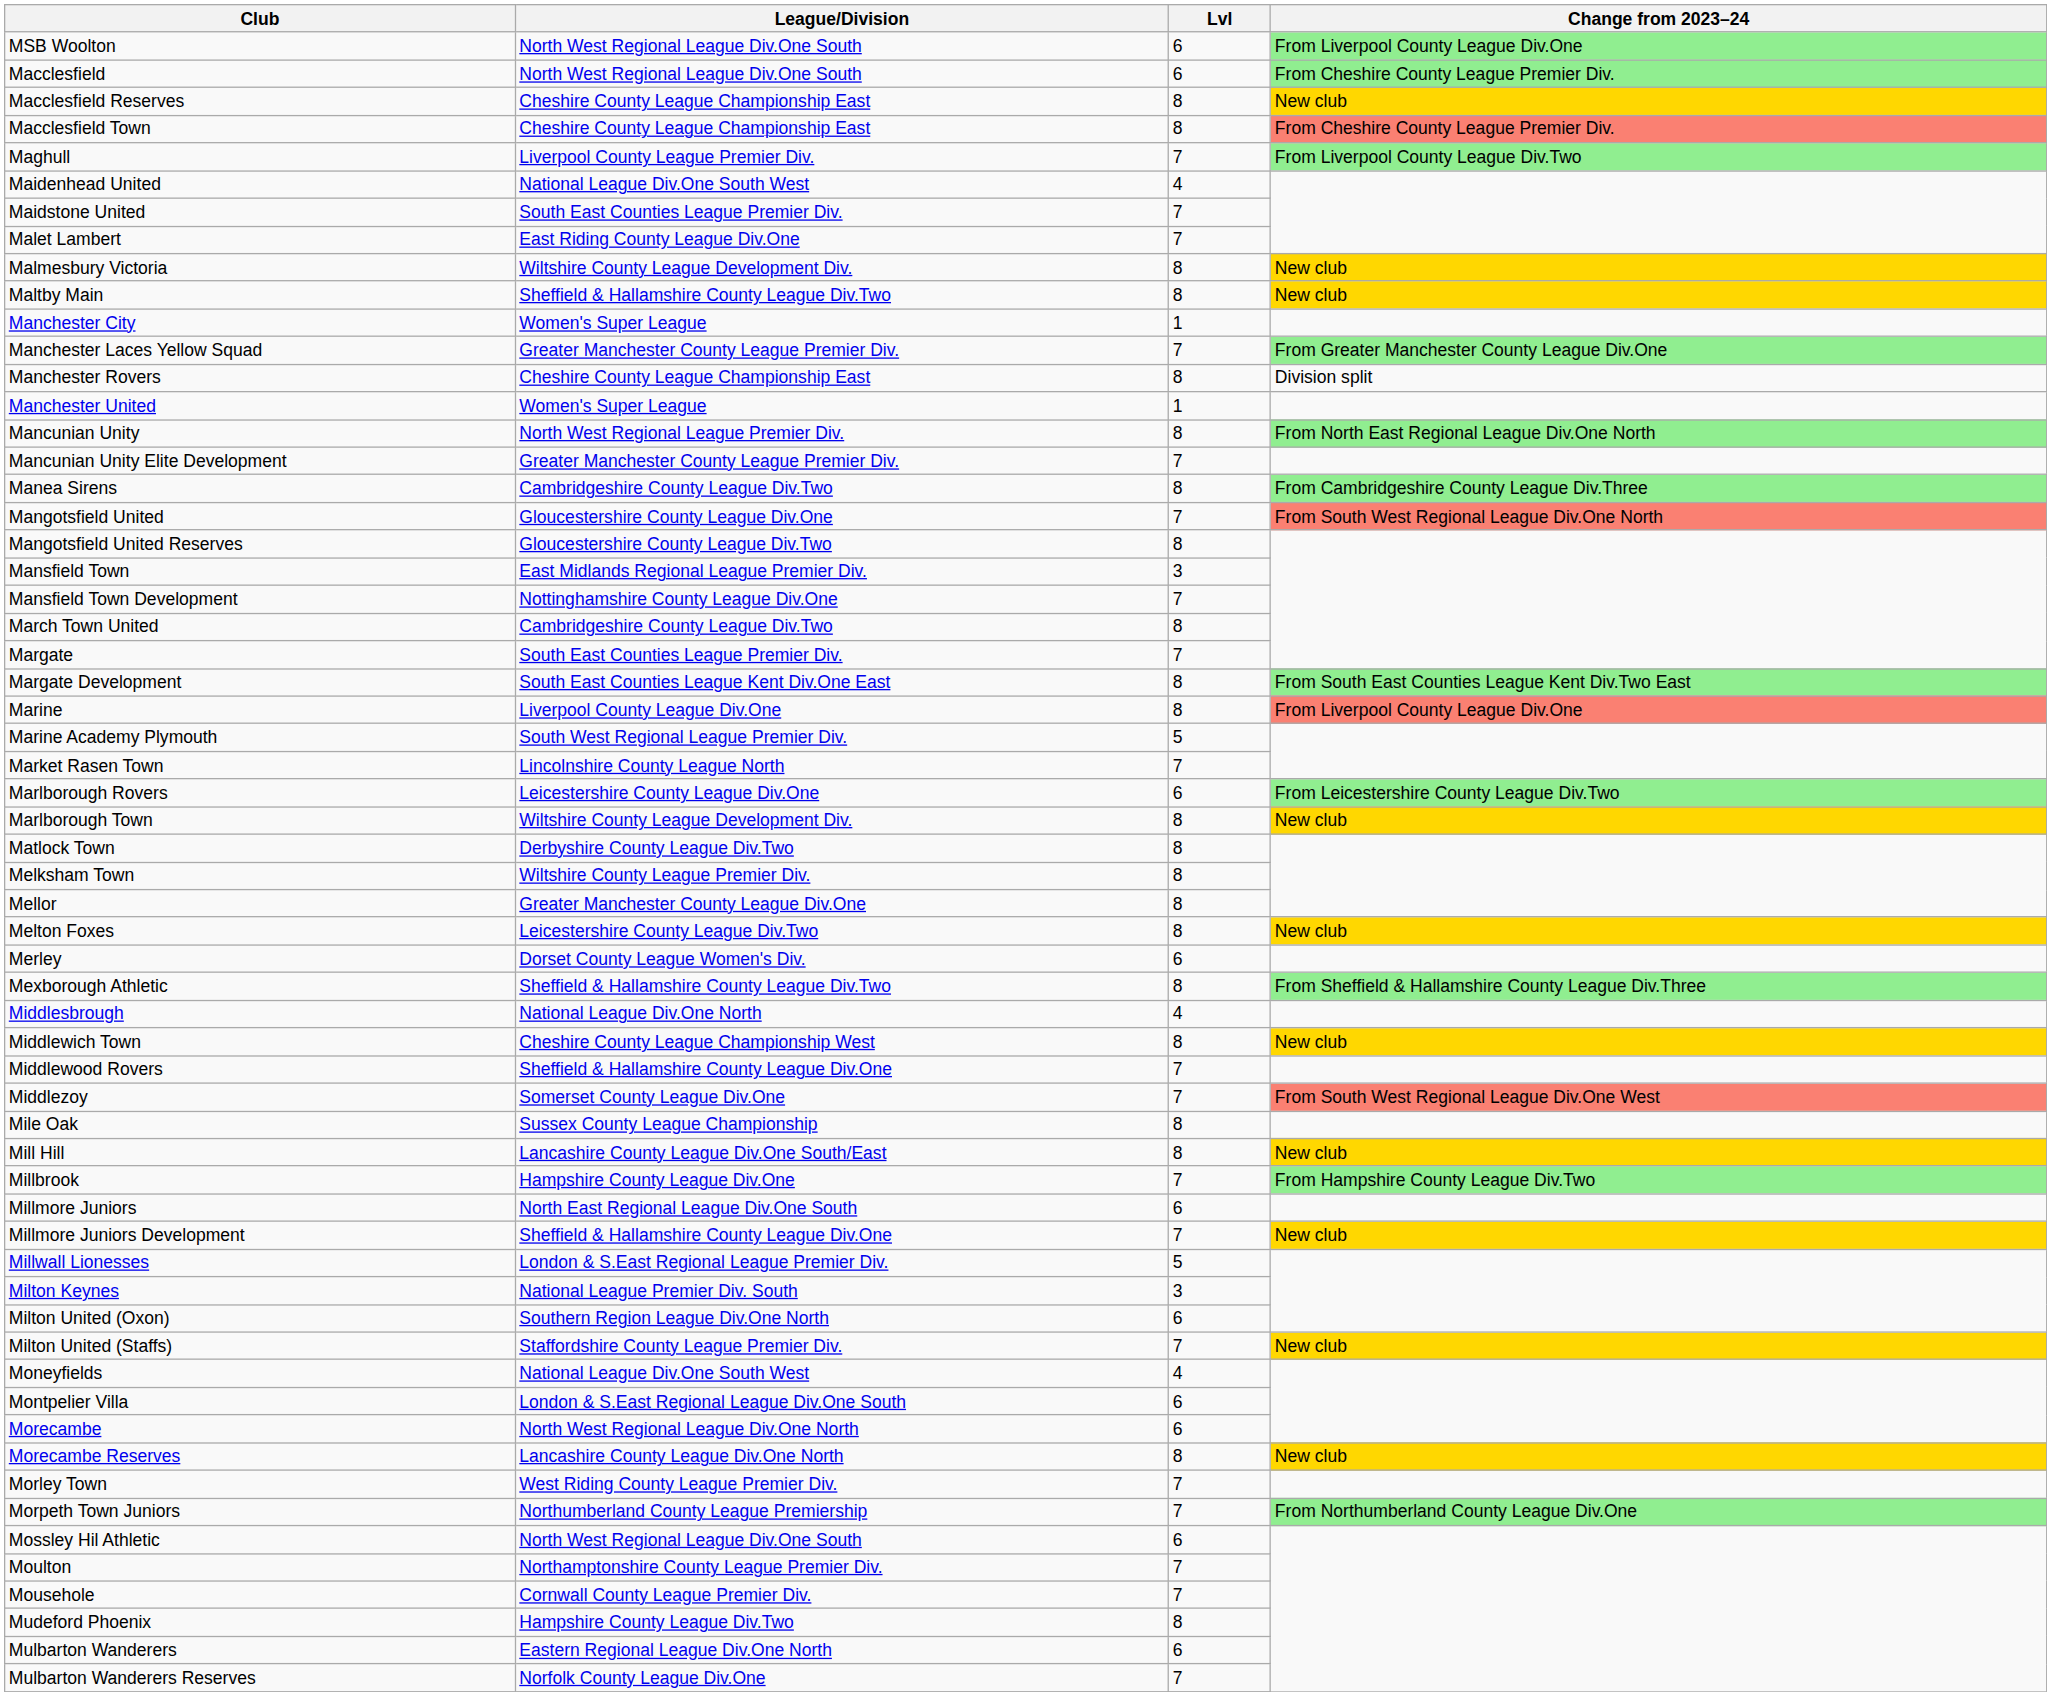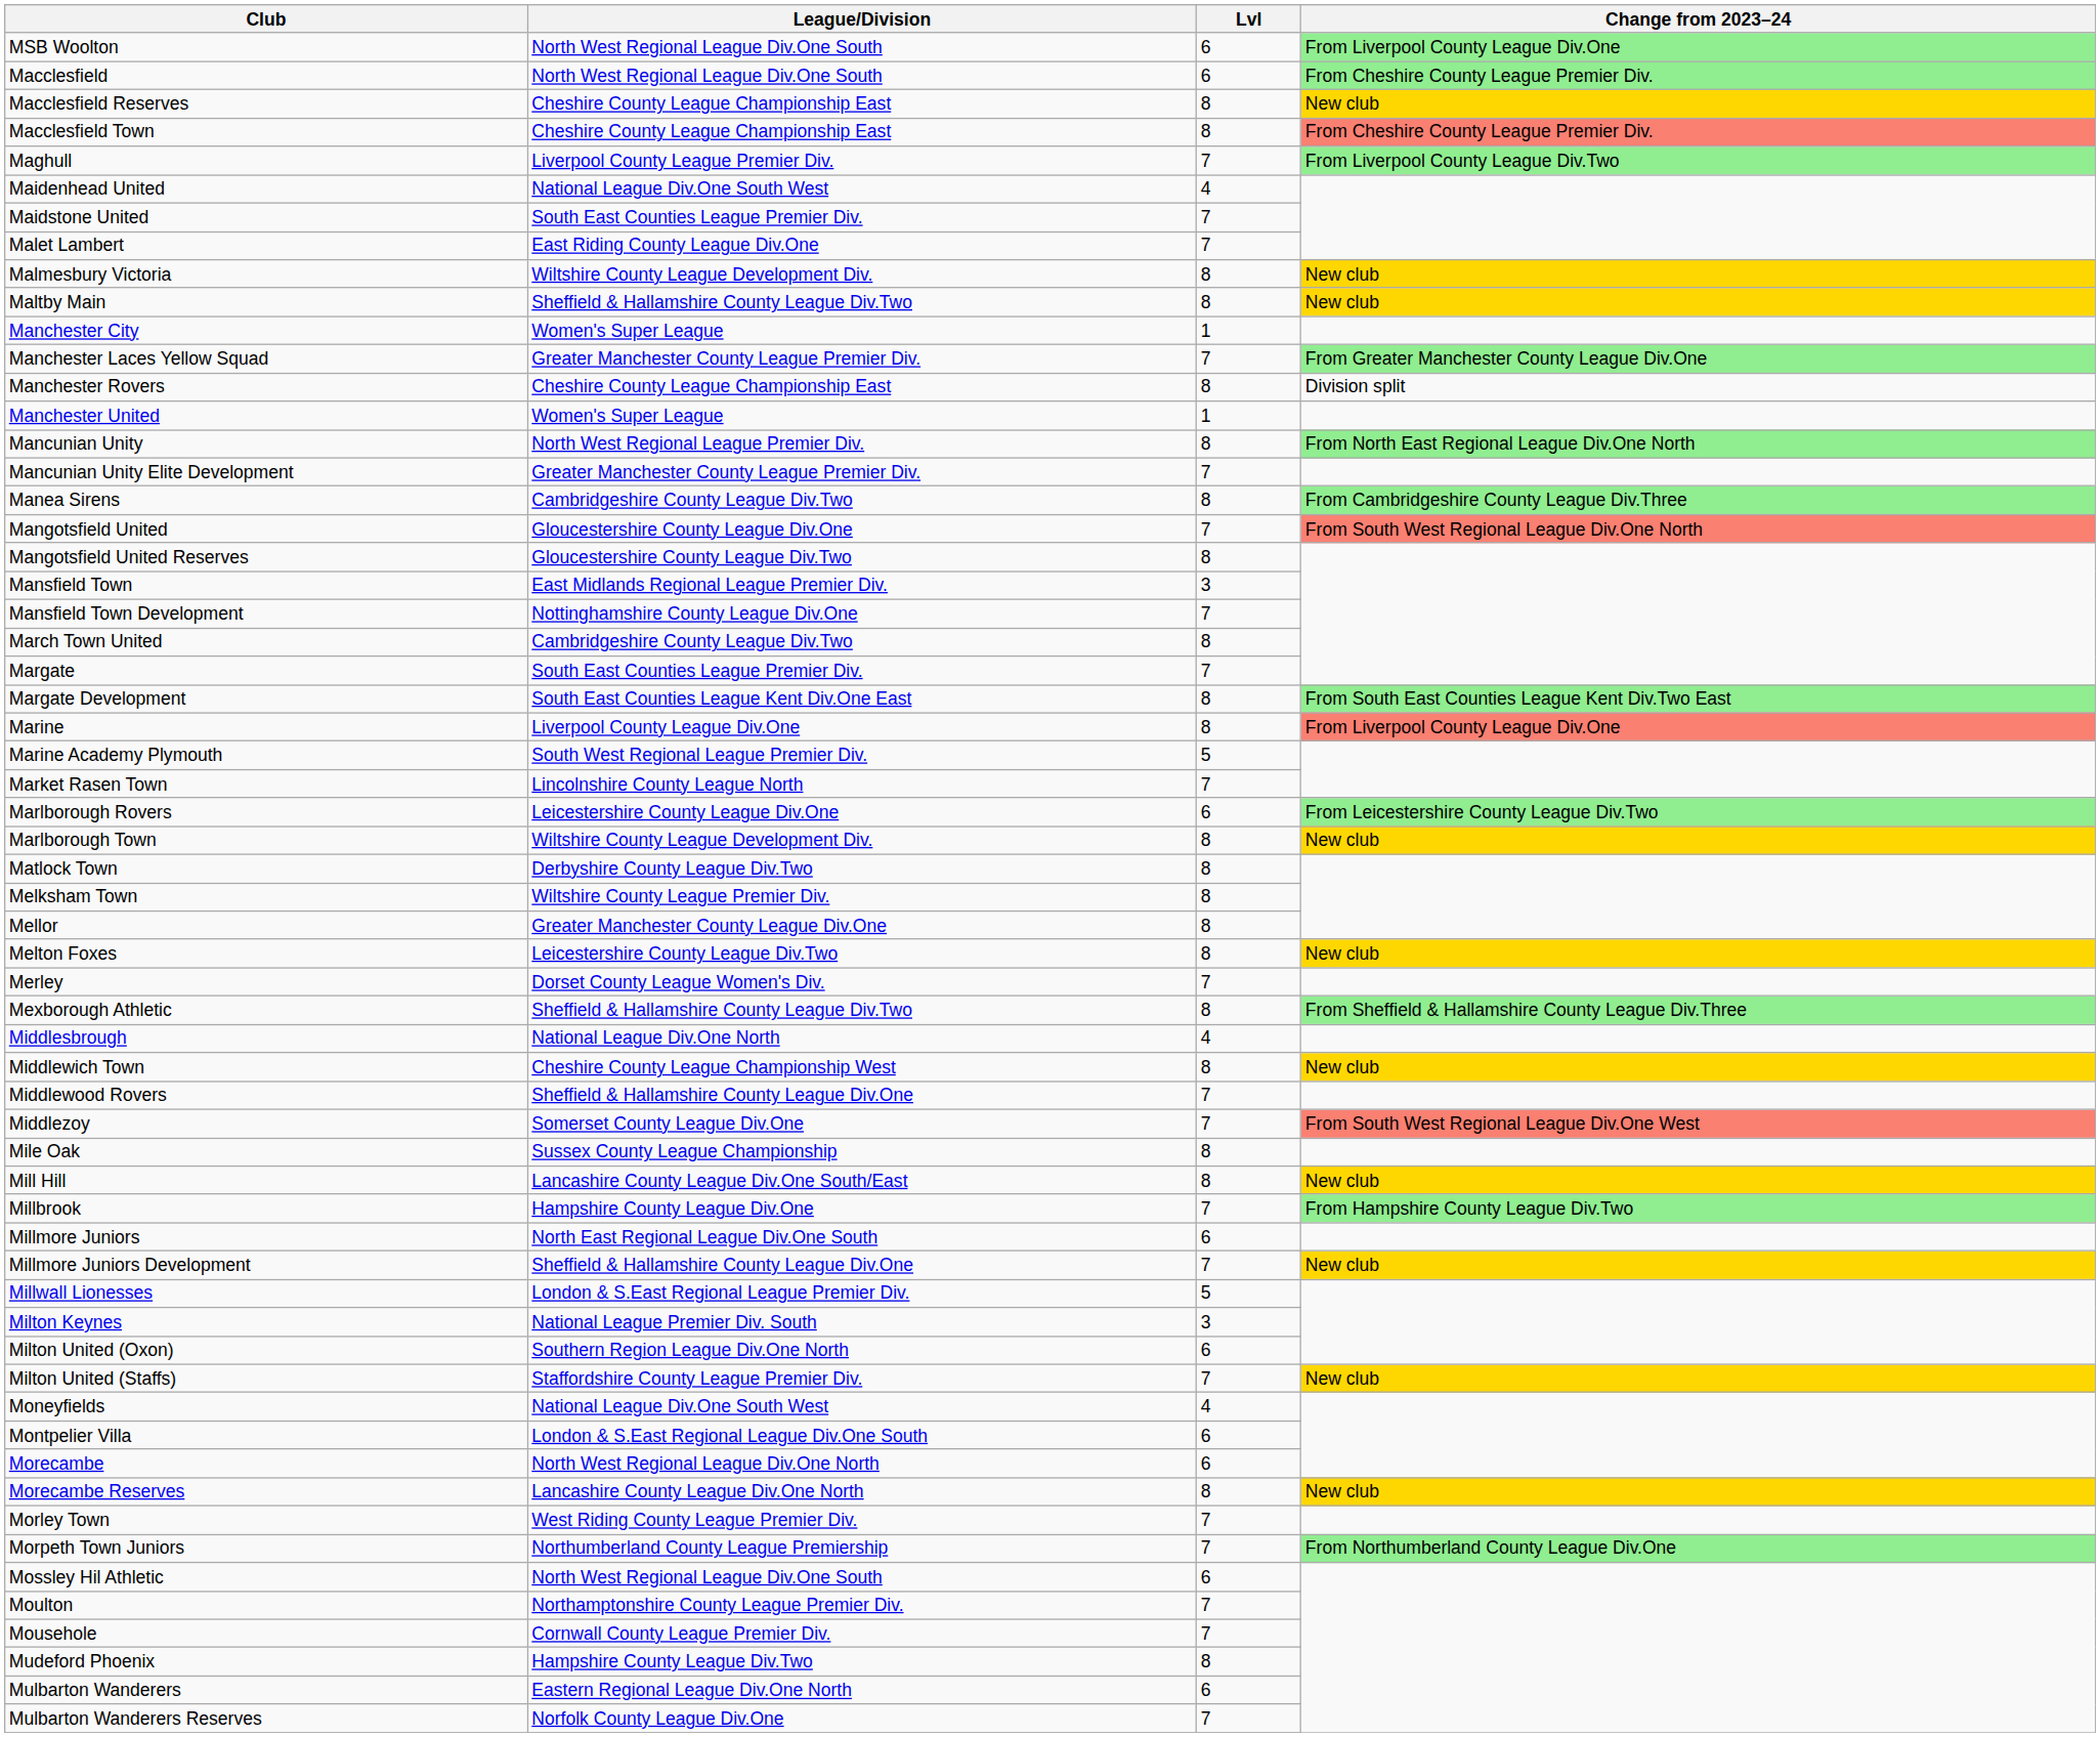 <table class="wikitable sortable" width=100% style="font-size:85%">
 <tr>
 <th width=25%>Club</th>
 <th width=32%>League/Division</th>
 <th width=5%>Lvl</th>
 <th width=38%>Change from 2023–24</th>
 </tr>
 <tr>
 <td>MSB Woolton</td>
 <td><a href='#'>North West Regional League Div.One South</a></td>
 <td>6</td>
 <td style="background:lightgreen">From Liverpool County League Div.One</td>
 </tr>
 <tr>
 <td>Macclesfield</td>
 <td><a href='#'>North West Regional League Div.One South</a></td>
 <td>6</td>
 <td style="background:lightgreen">From Cheshire County League Premier Div.</td>
 </tr>
 <tr>
 <td>Macclesfield Reserves</td>
 <td><a href='#'>Cheshire County League Championship East</a></td>
 <td>8</td>
 <td style="background:gold">New club</td>
 </tr>
 <tr>
 <td>Macclesfield Town</td>
 <td><a href='#'>Cheshire County League Championship East</a></td>
 <td>8</td>
 <td style="background:salmon">From Cheshire County League Premier Div.</td>
 </tr>
 <tr>
 <td>Maghull</td>
 <td><a href='#'>Liverpool County League Premier Div.</a></td>
 <td>7</td>
 <td style="background:lightgreen">From Liverpool County League Div.Two</td>
 </tr>
 <tr>
 <td>Maidenhead United</td>
 <td><a href='#'>National League Div.One South West</a></td>
 <td>4</td>
 </tr>
 <tr>
 <td>Maidstone United</td>
 <td><a href='#'>South East Counties League Premier Div.</a></td>
 <td>7</td>
 </tr>
 <tr>
 <td>Malet Lambert</td>
 <td><a href='#'>East Riding County League Div.One</a></td>
 <td>7</td>
 </tr>
 <tr>
 <td>Malmesbury Victoria</td>
 <td><a href='#'>Wiltshire County League Development Div.</a></td>
 <td>8</td>
 <td style="background:gold">New club</td>
 </tr>
 <tr>
 <td>Maltby Main</td>
 <td><a href='#'>Sheffield & Hallamshire County League Div.Two</a></td>
 <td>8</td>
 <td style="background:gold">New club</td>
 </tr>
 <tr>
 <td><a href='#'>Manchester City</a></td>
 <td><a href='#'>Women's Super League</a></td>
 <td>1</td>
 </tr>
 <tr>
 <td>Manchester Laces Yellow Squad</td>
 <td><a href='#'>Greater Manchester County League Premier Div.</a></td>
 <td>7</td>
 <td style="background:lightgreen">From Greater Manchester County League Div.One</td>
 </tr>
 <tr>
 <td>Manchester Rovers</td>
 <td><a href='#'>Cheshire County League Championship East</a></td>
 <td>8</td>
 <td>Division split</td>
 </tr>
 <tr>
 <td><a href='#'>Manchester United</a></td>
 <td><a href='#'>Women's Super League</a></td>
 <td>1</td>
 </tr>
 <tr>
 <td>Mancunian Unity</td>
 <td><a href='#'>North West Regional League Premier Div.</a></td>
 <td>8</td>
 <td style="background:lightgreen">From North East Regional League Div.One North</td>
 </tr>
 <tr>
 <td>Mancunian Unity Elite Development</td>
 <td><a href='#'>Greater Manchester County League Premier Div.</a></td>
 <td>7</td>
 </tr>
 <tr>
 <td>Manea Sirens</td>
 <td><a href='#'>Cambridgeshire County League Div.Two</a></td>
 <td>8</td>
 <td style="background:lightgreen">From Cambridgeshire County League Div.Three</td>
 </tr>
 <tr>
 <td>Mangotsfield United</td>
 <td><a href='#'>Gloucestershire County League Div.One</a></td>
 <td>7</td>
 <td style="background:salmon">From South West Regional League Div.One North</td>
 </tr>
 <tr>
 <td>Mangotsfield United Reserves</td>
 <td><a href='#'>Gloucestershire County League Div.Two</a></td>
 <td>8</td>
 </tr>
 <tr>
 <td>Mansfield Town</td>
 <td><a href='#'>East Midlands Regional League Premier Div.</a></td>
 <td>3</td>
 </tr>
 <tr>
 <td>Mansfield Town Development</td>
 <td><a href='#'>Nottinghamshire County League Div.One</a></td>
 <td>7</td>
 </tr>
 <tr>
 <td>March Town United</td>
 <td><a href='#'>Cambridgeshire County League Div.Two</a></td>
 <td>8</td>
 </tr>
 <tr>
 <td>Margate</td>
 <td><a href='#'>South East Counties League Premier Div.</a></td>
 <td>7</td>
 </tr>
 <tr>
 <td>Margate Development</td>
 <td><a href='#'>South East Counties League Kent Div.One East</a></td>
 <td>8</td>
 <td style="background:lightgreen">From South East Counties League Kent Div.Two East</td>
 </tr>
 <tr>
 <td>Marine</td>
 <td><a href='#'>Liverpool County League Div.One</a></td>
 <td>8</td>
 <td style="background:salmon">From Liverpool County League Div.One</td>
 </tr>
 <tr>
 <td>Marine Academy Plymouth</td>
 <td><a href='#'>South West Regional League Premier Div.</a></td>
 <td>5</td>
 </tr>
 <tr>
 <td>Market Rasen Town</td>
 <td><a href='#'>Lincolnshire County League North</a></td>
 <td>7</td>
 </tr>
 <tr>
 <td>Marlborough Rovers</td>
 <td><a href='#'>Leicestershire County League Div.One</a></td>
 <td>6</td>
 <td style="background:lightgreen">From Leicestershire County League Div.Two</td>
 </tr>
 <tr>
 <td>Marlborough Town</td>
 <td><a href='#'>Wiltshire County League Development Div.</a></td>
 <td>8</td>
 <td style="background:gold">New club</td>
 </tr>
 <tr>
 <td>Matlock Town</td>
 <td><a href='#'>Derbyshire County League Div.Two</a></td>
 <td>8</td>
 </tr>
 <tr>
 <td>Melksham Town</td>
 <td><a href='#'>Wiltshire County League Premier Div.</a></td>
 <td>8</td>
 </tr>
 <tr>
 <td>Mellor</td>
 <td><a href='#'>Greater Manchester County League Div.One</a></td>
 <td>8</td>
 </tr>
 <tr>
 <td>Melton Foxes</td>
 <td><a href='#'>Leicestershire County League Div.Two</a></td>
 <td>8</td>
 <td style="background:gold">New club</td>
 </tr>
 <tr>
 <td>Merley</td>
 <td><a href='#'>Dorset County League Women's Div.</a></td>
-<td>6</td>
+<td>7</td>
 </tr>
 <tr>
 <td>Mexborough Athletic</td>
 <td><a href='#'>Sheffield & Hallamshire County League Div.Two</a></td>
 <td>8</td>
 <td style="background:lightgreen">From Sheffield & Hallamshire County League Div.Three</td>
 </tr>
 <tr>
 <td><a href='#'>Middlesbrough</a></td>
 <td><a href='#'>National League Div.One North</a></td>
 <td>4</td>
 </tr>
 <tr>
 <td>Middlewich Town</td>
 <td><a href='#'>Cheshire County League Championship West</a></td>
 <td>8</td>
 <td style="background:gold">New club</td>
 </tr>
 <tr>
 <td>Middlewood Rovers</td>
 <td><a href='#'>Sheffield & Hallamshire County League Div.One</a></td>
 <td>7</td>
 </tr>
 <tr>
 <td>Middlezoy</td>
 <td><a href='#'>Somerset County League Div.One</a></td>
 <td>7</td>
 <td style="background:salmon">From South West Regional League Div.One West</td>
 </tr>
 <tr>
 <td>Mile Oak</td>
 <td><a href='#'>Sussex County League Championship</a></td>
 <td>8</td>
 </tr>
 <tr>
 <td>Mill Hill</td>
 <td><a href='#'>Lancashire County League Div.One South/East</a></td>
 <td>8</td>
 <td style="background:gold">New club</td>
 </tr>
 <tr>
 <td>Millbrook</td>
 <td><a href='#'>Hampshire County League Div.One</a></td>
 <td>7</td>
 <td style="background:lightgreen">From Hampshire County League Div.Two</td>
 </tr>
 <tr>
 <td>Millmore Juniors</td>
 <td><a href='#'>North East Regional League Div.One South</a></td>
 <td>6</td>
 </tr>
 <tr>
 <td>Millmore Juniors Development</td>
 <td><a href='#'>Sheffield & Hallamshire County League Div.One</a></td>
 <td>7</td>
 <td style="background:gold">New club</td>
 </tr>
 <tr>
 <td><a href='#'>Millwall Lionesses</a></td>
 <td><a href='#'>London & S.East Regional League Premier Div.</a></td>
 <td>5</td>
 </tr>
 <tr>
 <td><a href='#'>Milton Keynes</a></td>
 <td><a href='#'>National League Premier Div. South</a></td>
 <td>3</td>
 </tr>
 <tr>
 <td>Milton United (Oxon)</td>
 <td><a href='#'>Southern Region League Div.One North</a></td>
 <td>6</td>
 </tr>
 <tr>
 <td>Milton United (Staffs)</td>
 <td><a href='#'>Staffordshire County League Premier Div.</a></td>
 <td>7</td>
 <td style="background:gold">New club</td>
 </tr>
 <tr>
 <td>Moneyfields</td>
 <td><a href='#'>National League Div.One South West</a></td>
 <td>4</td>
 </tr>
 <tr>
 <td>Montpelier Villa</td>
 <td><a href='#'>London & S.East Regional League Div.One South</a></td>
 <td>6</td>
 </tr>
 <tr>
 <td><a href='#'>Morecambe</a></td>
 <td><a href='#'>North West Regional League Div.One North</a></td>
 <td>6</td>
 </tr>
 <tr>
 <td><a href='#'>Morecambe Reserves</a></td>
 <td><a href='#'>Lancashire County League Div.One North</a></td>
 <td>8</td>
 <td style="background:gold">New club</td>
 </tr>
 <tr>
 <td>Morley Town</td>
 <td><a href='#'>West Riding County League Premier Div.</a></td>
 <td>7</td>
 </tr>
 <tr>
 <td>Morpeth Town Juniors</td>
 <td><a href='#'>Northumberland County League Premiership</a></td>
 <td>7</td>
 <td style="background:lightgreen">From Northumberland County League Div.One</td>
 </tr>
 <tr>
 <td>Mossley Hil Athletic</td>
 <td><a href='#'>North West Regional League Div.One South</a></td>
 <td>6</td>
 </tr>
 <tr>
 <td>Moulton</td>
 <td><a href='#'>Northamptonshire County League Premier Div.</a></td>
 <td>7</td>
 </tr>
 <tr>
 <td>Mousehole</td>
 <td><a href='#'>Cornwall County League Premier Div.</a></td>
 <td>7</td>
 </tr>
 <tr>
 <td>Mudeford Phoenix</td>
 <td><a href='#'>Hampshire County League Div.Two</a></td>
 <td>8</td>
 </tr>
 <tr>
 <td>Mulbarton Wanderers</td>
 <td><a href='#'>Eastern Regional League Div.One North</a></td>
 <td>6</td>
 </tr>
 <tr>
 <td>Mulbarton Wanderers Reserves</td>
 <td><a href='#'>Norfolk County League Div.One</a></td>
 <td>7</td>
 </tr>
 <tr>
 </tr>
 </table>
